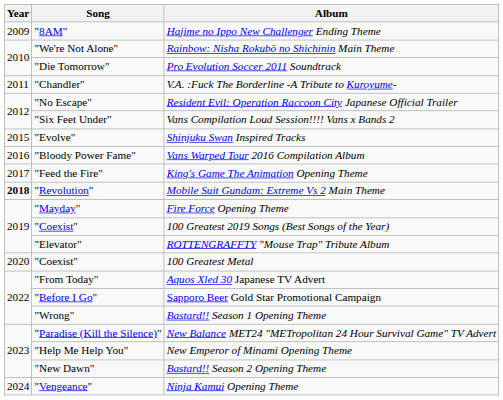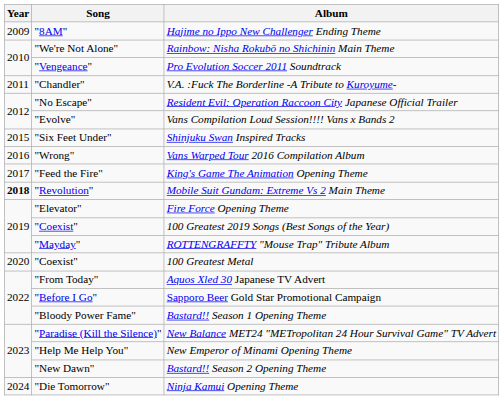 <table class="wikitable">
 <tr>
 <th>Year</th>
 <th>Song</th>
 <th>Album</th>
 </tr>
 <tr>
 <td>2009</td>
 <td>"<a href='#'>8AM</a>"</td>
 <td><em> <a href='#'>Hajime no Ippo New Challenger</a> Ending Theme</em></td>
 </tr>
 <tr>
 <td rowspan="2">2010</td>
 <td>"We're Not Alone"</td>
 <td><em><a href='#'>Rainbow: Nisha Rokubō no Shichinin</a> Main Theme</em></td>
 </tr>
 <tr>
-<td>"Die Tomorrow"</td>
+<td>"<a href='#'>Vengeance</a>"</td>
 <td><em><a href='#'>Pro Evolution Soccer 2011</a> Soundtrack</em></td>
 </tr>
 <tr>
 <td>2011</td>
 <td>"Chandler"</td>
 <td><em>V.A. :Fuck The Borderline -A Tribute to <a href='#'>Kuroyume</a>-</em></td>
 </tr>
 <tr>
 <td rowspan="2">2012</td>
 <td>"No Escape"</td>
 <td><em><a href='#'>Resident Evil: Operation Raccoon City</a> Japanese Official Trailer</em></td>
 </tr>
 <tr>
-<td>"Six Feet Under"</td>
+<td>"Evolve"</td>
 <td><em>Vans Compilation Loud Session!!!! Vans x Bands 2</em></td>
 </tr>
 <tr>
 <td>2015</td>
-<td>"Evolve"</td>
+<td>"Six Feet Under"</td>
 <td><em><a href='#'>Shinjuku Swan</a> Inspired Tracks</em></td>
 </tr>
 <tr>
 <td>2016</td>
-<td>"Bloody Power Fame"</td>
+<td>"Wrong"</td>
 <td><em><a href='#'>Vans Warped Tour</a> 2016 Compilation Album</em></td>
 </tr>
 <tr>
 <td>2017</td>
 <td>"Feed the Fire"</td>
 <td><em><a href='#'>King's Game The Animation</a> Opening Theme</em></td>
 </tr>
 <tr>
 <td><strong>2018</strong></td>
 <td>"<a href='#'>Revolution</a>"</td>
 <td><em><a href='#'>Mobile Suit Gundam: Extreme Vs 2</a> Main Theme</em></td>
 </tr>
 <tr>
 <td rowspan="3">2019</td>
-<td>"<a href='#'>Mayday</a>"<br></td>
+<td>"Elevator"</td>
 <td><em><a href='#'>Fire Force</a> Opening Theme</em></td>
 </tr>
 <tr>
 <td>"<a href='#'>Coexist</a>"</td>
 <td><em>100 Greatest 2019 Songs (Best Songs of the Year)</em></td>
 </tr>
 <tr>
-<td>"Elevator"</td>
+<td>"<a href='#'>Mayday</a>"<br></td>
 <td><em><a href='#'>ROTTENGRAFFTY</a> "Mouse Trap" Tribute Album</em></td>
 </tr>
 <tr>
 <td>2020</td>
 <td>"Coexist"</td>
 <td><em>100 Greatest Metal</em></td>
 </tr>
 <tr>
 <td rowspan="3">2022</td>
 <td>"From Today"</td>
 <td><em><a href='#'>Aquos Xled 30</a></em> Japanese TV Advert</td>
 </tr>
 <tr>
 <td>"<a href='#'>Before I Go</a>"</td>
 <td><a href='#'>Sapporo Beer</a> Gold Star Promotional Campaign</td>
 </tr>
 <tr>
-<td>"Wrong"</td>
+<td>"Bloody Power Fame"</td>
 <td><em><a href='#'>Bastard!!</a> Season 1 Opening Theme</em></td>
 </tr>
 <tr>
 <td rowspan="3">2023</td>
 <td>"<a href='#'>Paradise (Kill the Silence)</a>"</td>
 <td><em><a href='#'>New Balance</a> MET24 "METropolitan 24 Hour Survival Game" TV Advert</em></td>
 </tr>
 <tr>
 <td>"Help Me Help You"</td>
 <td><em>New Emperor of Minami Opening Theme</em></td>
 </tr>
 <tr>
 <td>"New Dawn"</td>
 <td><em><a href='#'>Bastard!!</a> Season 2 Opening Theme</em></td>
 </tr>
 <tr>
 <td>2024</td>
-<td>"<a href='#'>Vengeance</a>"</td>
+<td>"Die Tomorrow"</td>
 <td><em><a href='#'>Ninja Kamui</a> Opening Theme</em></td>
 </tr>
 </table>
